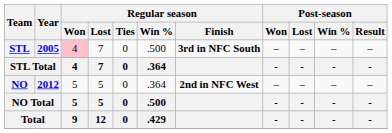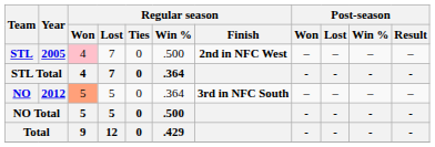 <table class="wikitable" style="font-size: 95%; text-align:center;">
 <tr>
 <th rowspan="2">Team</th>
 <th rowspan="2">Year</th>
 <th colspan="5">Regular season</th>
 <th colspan="4">Post-season</th>
 </tr>
 <tr>
 <th>Won</th>
 <th>Lost</th>
 <th>Ties</th>
 <th>Win %</th>
 <th>Finish</th>
 <th>Won</th>
 <th>Lost</th>
 <th>Win %</th>
 <th>Result</th>
 </tr>
 <tr>
 <th><a href='#'>STL</a></th>
 <th><a href='#'>2005</a></th>
 <td style="background: pink;">4</td>
 <td>7</td>
 <td>0</td>
 <td>.500</td>
-<td><strong>3rd in NFC South</strong></td>
+<td><strong>2nd in NFC West</strong></td>
 <td>–</td>
 <td>–</td>
 <td>–</td>
 <td>–</td>
 </tr>
 <tr>
 <th colspan="2">STL Total</th>
 <th>4</th>
 <th>7</th>
 <th>0</th>
 <th>.364</th>
 <th></th>
 <th>-</th>
 <th>-</th>
 <th>-</th>
 <th>-</th>
 </tr>
 <tr>
 <th><a href='#'>NO</a></th>
 <th><a href='#'>2012</a></th>
-<td>5</td>
+<td style="background: lightsalmon;">5</td>
 <td>5</td>
 <td>0</td>
 <td>.364</td>
-<td><strong>2nd in NFC West</strong></td>
+<td><strong>3rd in NFC South</strong></td>
 <td>–</td>
 <td>–</td>
 <td>–</td>
 <td>–</td>
 </tr>
 <tr>
 <th colspan="2">NO Total</th>
 <th>5</th>
 <th>5</th>
 <th>0</th>
 <th>.500</th>
 <th></th>
 <th>-</th>
 <th>-</th>
 <th>-</th>
 <th>-</th>
 </tr>
 <tr>
 <th colspan="2">Total</th>
 <th>9</th>
 <th>12</th>
 <th>0</th>
 <th>.429</th>
 <th></th>
 <th>-</th>
 <th>-</th>
 <th>-</th>
 <th>-</th>
 </tr>
 <tr>
 </tr>
 </table>
